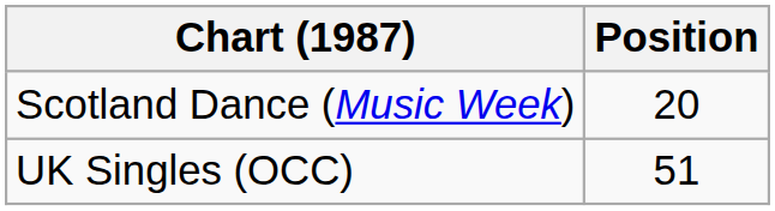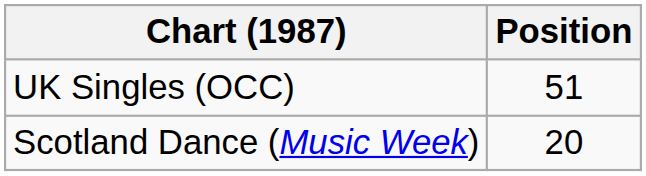 <table class="wikitable">
 <tr>
 <th>Chart (1987)</th>
 <th>Position</th>
 </tr>
 <tr>
+<td>UK Singles (OCC)</td>
+<td align="center">51</td>
+</tr>
+<tr>
 <td>Scotland Dance (<em><a href='#'>Music Week</a></em>)</td>
 <td align="center">20</td>
 </tr>
-<tr>
-<td>UK Singles (OCC)</td>
-<td align="center">51</td>
-</tr>
 </table>
